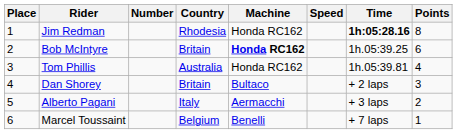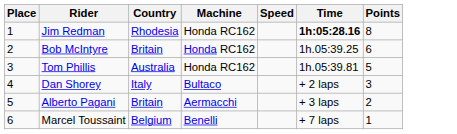 <table class="wikitable" style="font-size: 95%;">
 <tr>
 <th>Place</th>
 <th>Rider</th>
-<th>Number</th>
 <th>Country</th>
 <th>Machine</th>
 <th>Speed</th>
 <th>Time</th>
 <th>Points</th>
 </tr>
 <tr>
 <td>1</td>
 <td> <a href='#'>Jim Redman</a></td>
-<td></td>
 <td><a href='#'>Rhodesia</a></td>
 <td>Honda RC162</td>
 <td></td>
 <td><strong>1h:05:28.16</strong></td>
 <td>8</td>
 </tr>
 <tr>
 <td>2</td>
 <td> <a href='#'>Bob McIntyre</a></td>
-<td></td>
 <td><a href='#'>Britain</a></td>
-<td><strong><a href='#'>Honda</a> RC162</strong></td>
+<td><a href='#'>Honda</a> RC162</td>
 <td></td>
 <td>1h.05:39.25</td>
 <td>6</td>
 </tr>
 <tr>
 <td>3</td>
 <td> <a href='#'>Tom Phillis</a></td>
-<td></td>
 <td><a href='#'>Australia</a></td>
 <td>Honda RC162</td>
 <td></td>
 <td>1h.05:39.81</td>
-<td>4</td>
+<td>5</td>
 </tr>
 <tr>
 <td>4</td>
 <td> <a href='#'>Dan Shorey</a></td>
-<td></td>
-<td><a href='#'>Britain</a></td>
+<td><a href='#'>Italy</a></td>
 <td><a href='#'>Bultaco</a></td>
 <td></td>
 <td>+ 2 laps</td>
 <td>3</td>
 </tr>
 <tr>
 <td>5</td>
 <td> <a href='#'>Alberto Pagani</a></td>
-<td></td>
-<td><a href='#'>Italy</a></td>
+<td><a href='#'>Britain</a></td>
 <td><a href='#'>Aermacchi</a></td>
 <td></td>
 <td>+ 3 laps</td>
 <td>2</td>
 </tr>
 <tr>
 <td>6</td>
 <td> Marcel Toussaint</td>
-<td></td>
 <td><a href='#'>Belgium</a></td>
 <td><a href='#'>Benelli</a></td>
 <td></td>
 <td>+ 7 laps</td>
 <td>1</td>
 </tr>
 </table>
